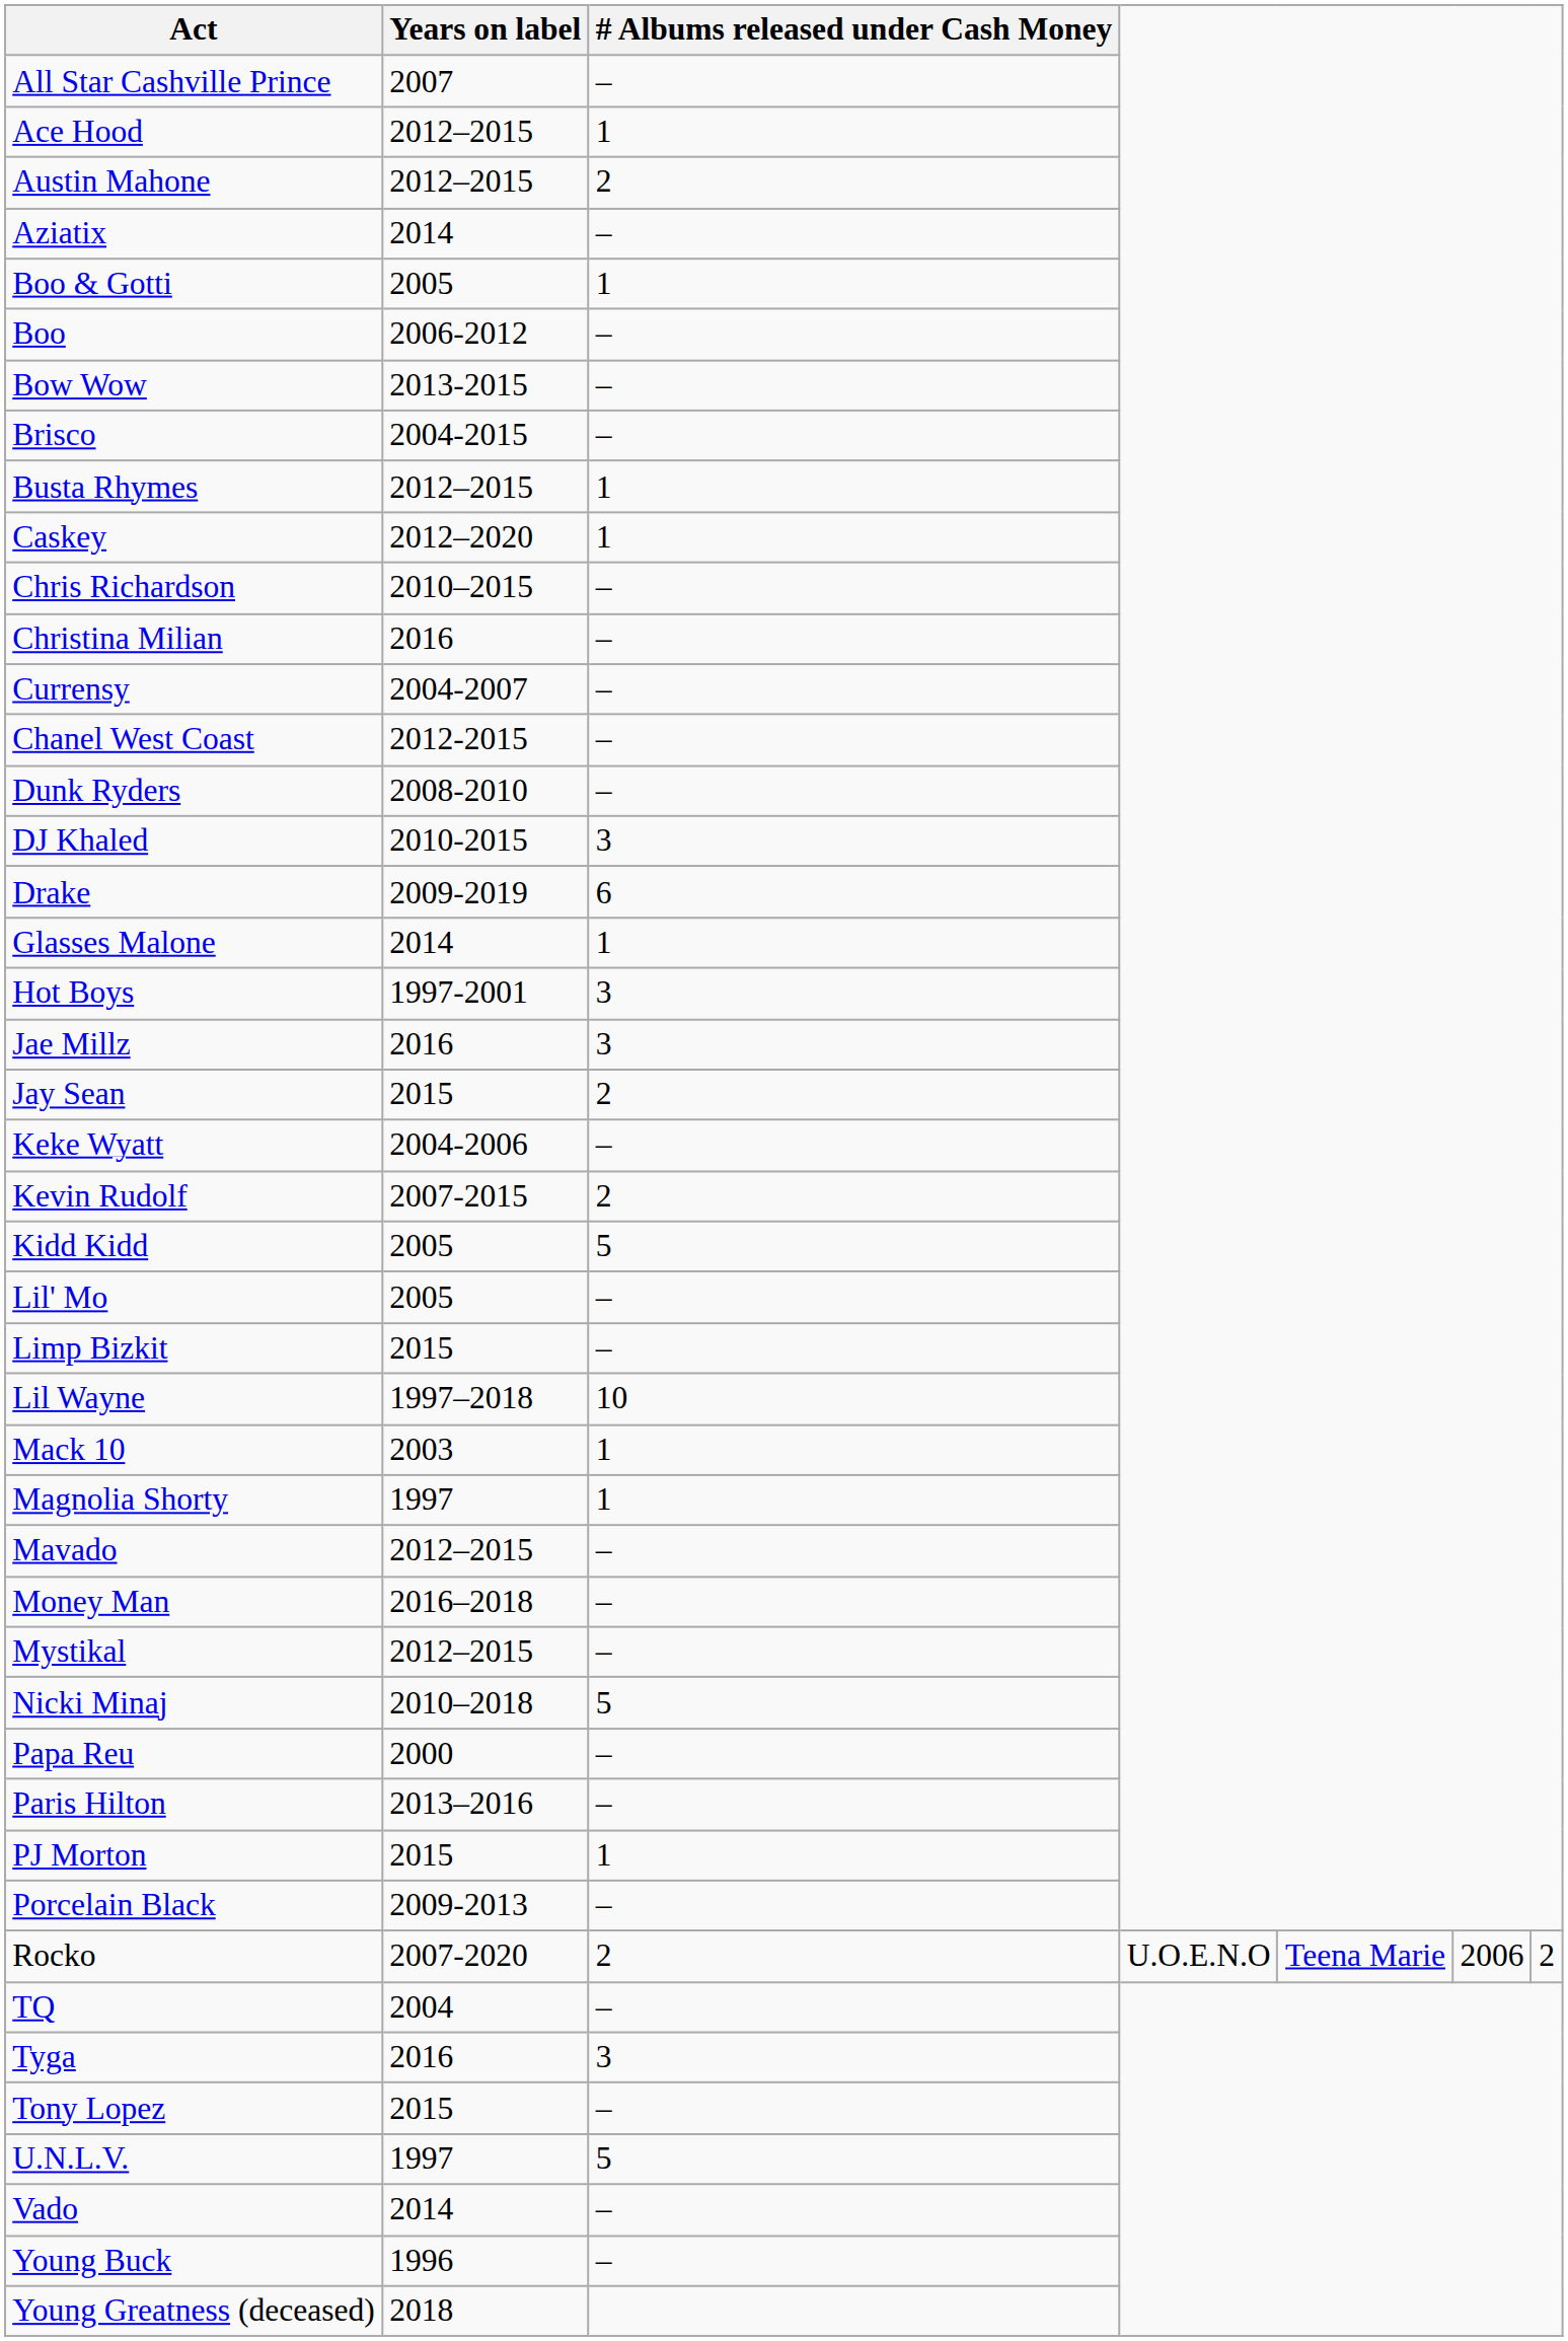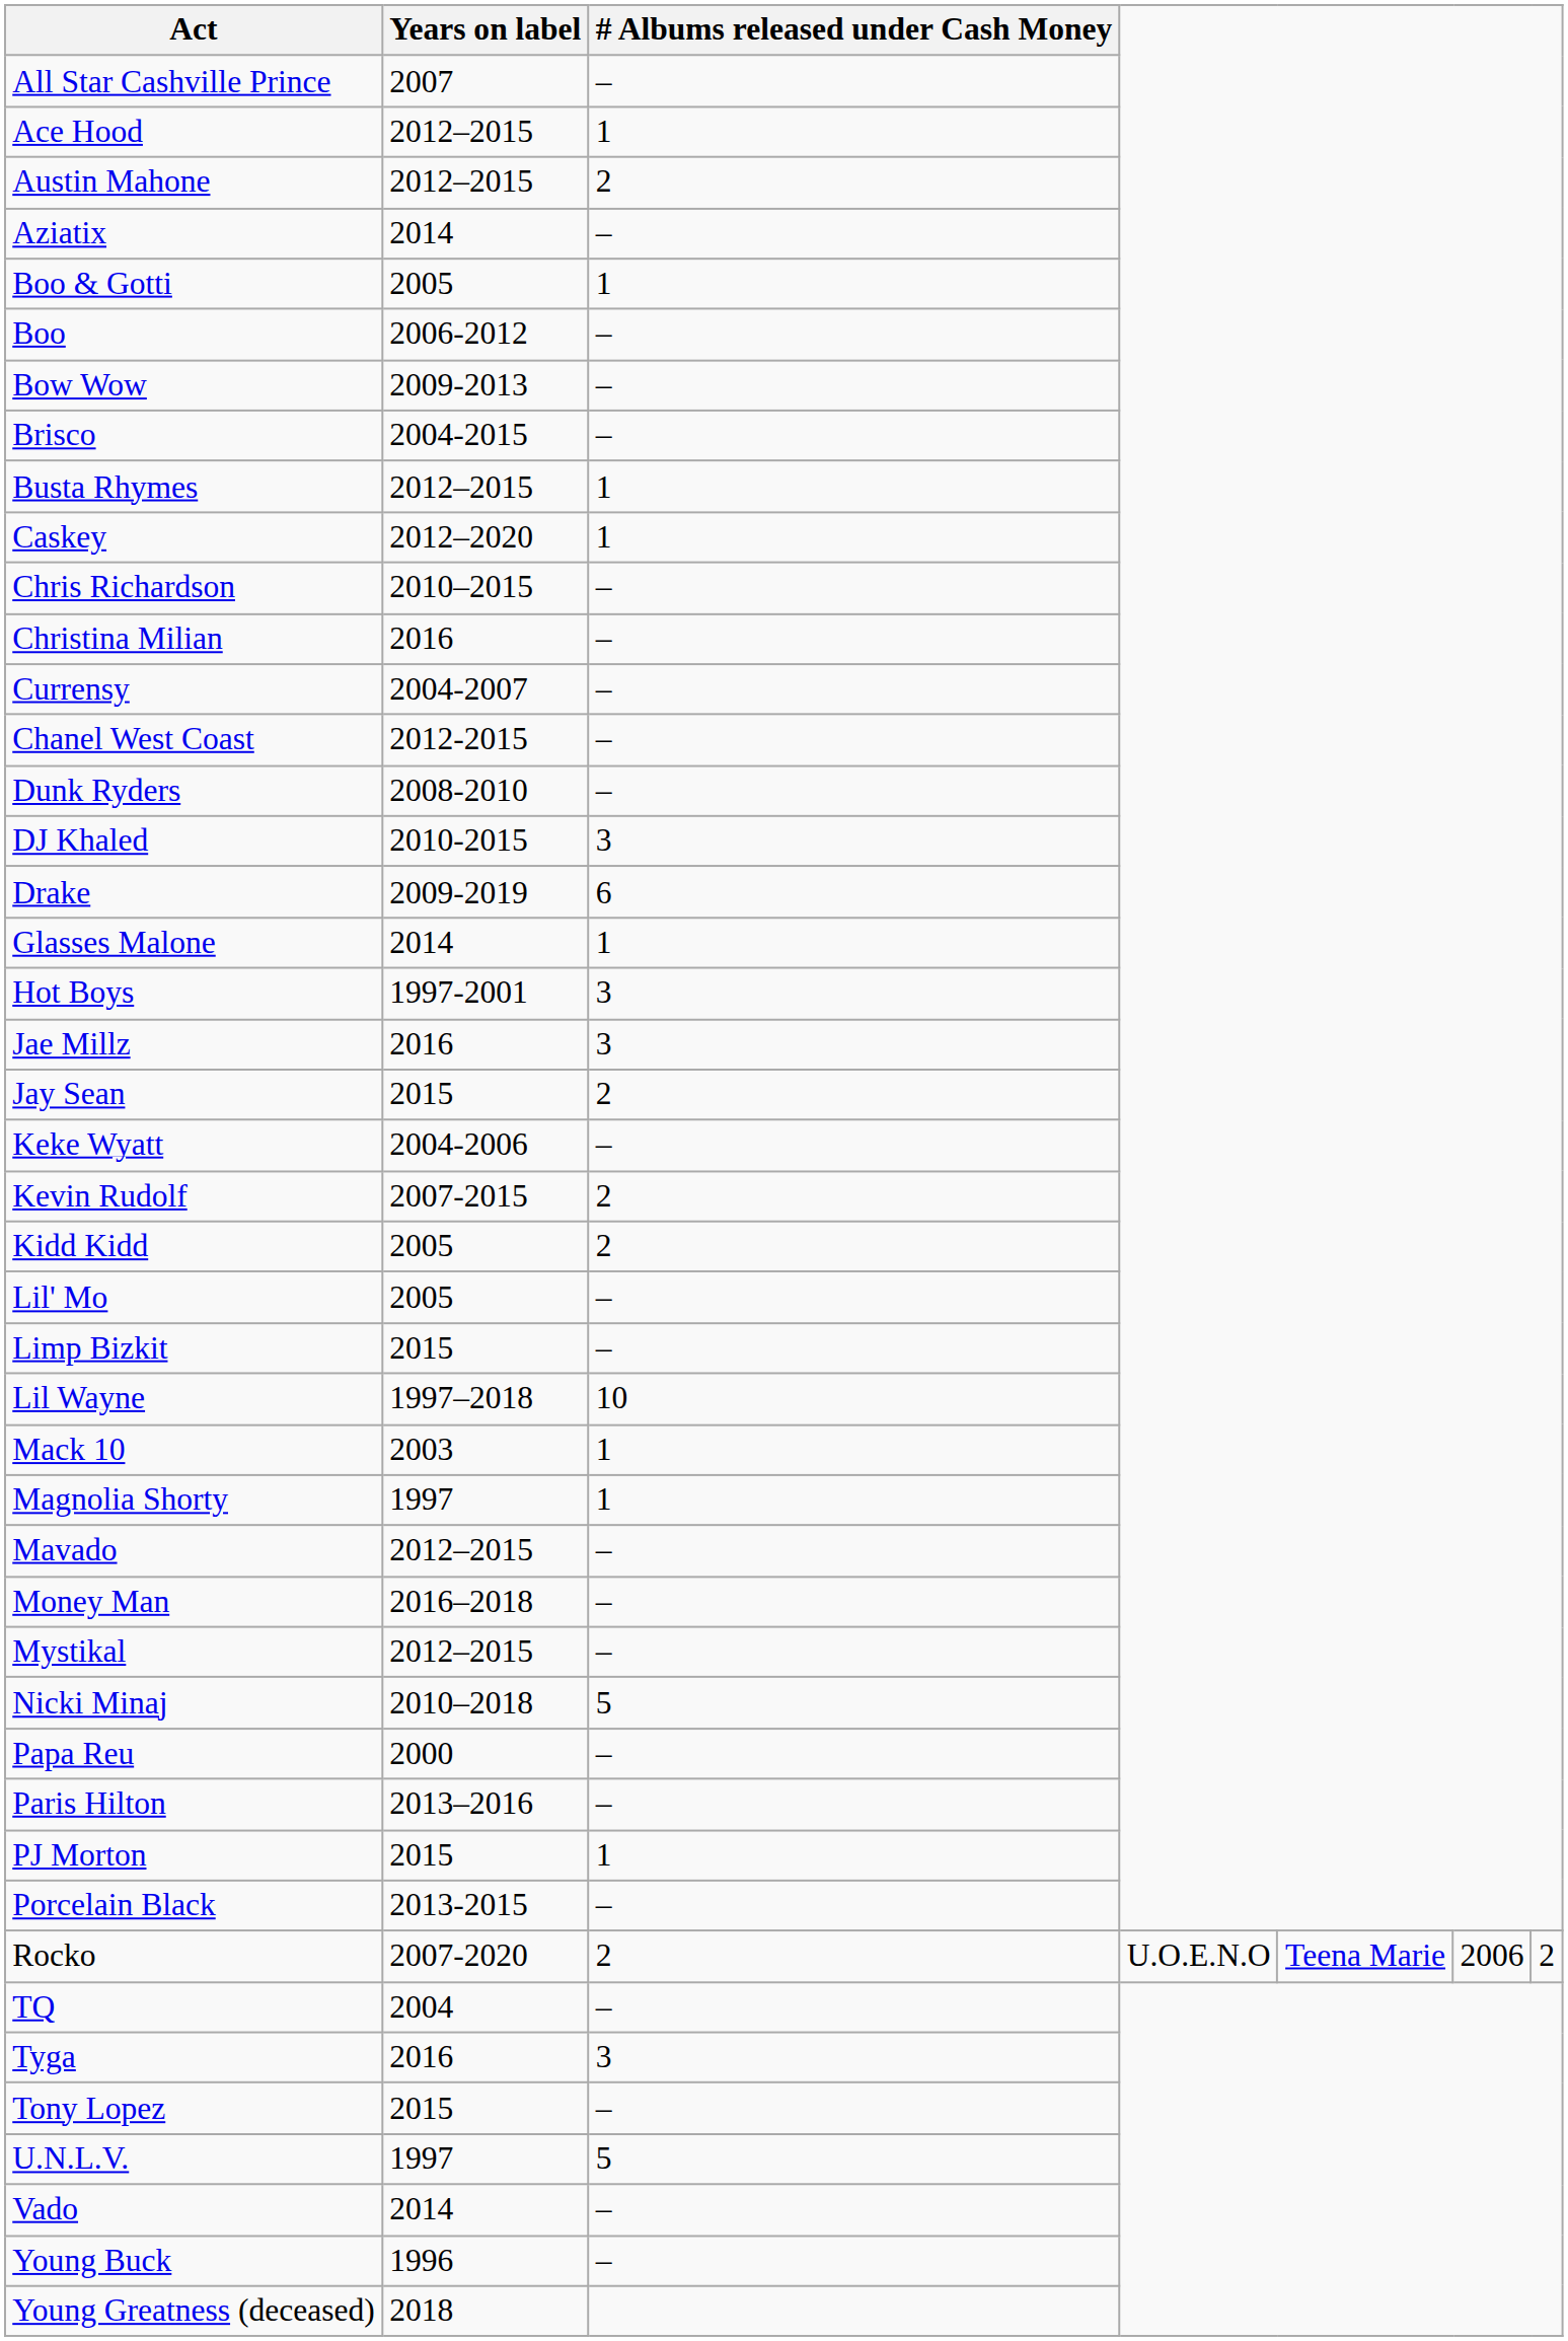 <table class="wikitable">
 <tr>
 <th>Act</th>
 <th>Years on label</th>
 <th># Albums released under Cash Money</th>
 </tr>
 <tr>
 <td><a href='#'>All Star Cashville Prince</a></td>
 <td>2007</td>
 <td>–</td>
 </tr>
 <tr>
 <td><a href='#'>Ace Hood</a></td>
 <td>2012–2015</td>
 <td>1</td>
 </tr>
 <tr>
 <td><a href='#'>Austin Mahone</a></td>
 <td>2012–2015</td>
 <td>2</td>
 </tr>
 <tr>
 <td><a href='#'>Aziatix</a></td>
 <td>2014</td>
 <td>–</td>
 </tr>
 <tr>
 <td><a href='#'>Boo & Gotti</a></td>
 <td>2005</td>
 <td>1</td>
 </tr>
 <tr>
 <td><a href='#'>Boo</a></td>
 <td>2006-2012</td>
 <td>–</td>
 </tr>
 <tr>
 <td><a href='#'>Bow Wow</a></td>
-<td>2013-2015</td>
+<td>2009-2013</td>
 <td>–</td>
 </tr>
 <tr>
 <td><a href='#'>Brisco</a></td>
 <td>2004-2015</td>
 <td>–</td>
 </tr>
 <tr>
 <td><a href='#'>Busta Rhymes</a></td>
 <td>2012–2015</td>
 <td>1</td>
 </tr>
 <tr>
 <td><a href='#'>Caskey</a></td>
 <td>2012–2020</td>
 <td>1</td>
 </tr>
 <tr>
 <td><a href='#'>Chris Richardson</a></td>
 <td>2010–2015</td>
 <td>–</td>
 </tr>
 <tr>
 <td><a href='#'>Christina Milian</a></td>
 <td>2016</td>
 <td>–</td>
 </tr>
 <tr>
 <td><a href='#'>Currensy</a></td>
 <td>2004-2007</td>
 <td>–</td>
 </tr>
 <tr>
 <td><a href='#'>Chanel West Coast</a></td>
 <td>2012-2015</td>
 <td>–</td>
 </tr>
 <tr>
 <td><a href='#'>Dunk Ryders</a></td>
 <td>2008-2010</td>
 <td>–</td>
 </tr>
 <tr>
 <td><a href='#'>DJ Khaled</a></td>
 <td>2010-2015</td>
 <td>3</td>
 </tr>
 <tr>
 <td><a href='#'>Drake</a></td>
 <td>2009-2019</td>
 <td>6</td>
 </tr>
 <tr>
 <td><a href='#'>Glasses Malone</a></td>
 <td>2014</td>
 <td>1</td>
 </tr>
 <tr>
 <td><a href='#'>Hot Boys</a></td>
 <td>1997-2001</td>
 <td>3</td>
 </tr>
 <tr>
 <td><a href='#'>Jae Millz</a></td>
 <td>2016</td>
 <td>3</td>
 </tr>
 <tr>
 <td><a href='#'>Jay Sean</a></td>
 <td>2015</td>
 <td>2</td>
 </tr>
 <tr>
 <td><a href='#'>Keke Wyatt</a></td>
 <td>2004-2006</td>
 <td>–</td>
 </tr>
 <tr>
 <td><a href='#'>Kevin Rudolf</a></td>
 <td>2007-2015</td>
 <td>2</td>
 </tr>
 <tr>
 <td><a href='#'>Kidd Kidd</a></td>
 <td>2005</td>
-<td>5</td>
+<td>2</td>
 </tr>
 <tr>
 <td><a href='#'>Lil' Mo</a></td>
 <td>2005</td>
 <td>–</td>
 </tr>
 <tr>
 <td><a href='#'>Limp Bizkit</a></td>
 <td>2015</td>
 <td>–</td>
 </tr>
 <tr>
 <td><a href='#'>Lil Wayne</a></td>
 <td>1997–2018</td>
 <td>10</td>
 </tr>
 <tr>
 <td><a href='#'>Mack 10</a></td>
 <td>2003</td>
 <td>1</td>
 </tr>
 <tr>
 <td><a href='#'>Magnolia Shorty</a></td>
 <td>1997</td>
 <td>1</td>
 </tr>
 <tr>
 <td><a href='#'>Mavado</a></td>
 <td>2012–2015</td>
 <td>–</td>
 </tr>
 <tr>
 <td><a href='#'>Money Man</a></td>
 <td>2016–2018</td>
 <td>–</td>
 </tr>
 <tr>
 <td><a href='#'>Mystikal</a></td>
 <td>2012–2015</td>
 <td>–</td>
 </tr>
 <tr>
 <td><a href='#'>Nicki Minaj</a></td>
 <td>2010–2018</td>
 <td>5</td>
 </tr>
 <tr>
 <td><a href='#'>Papa Reu</a></td>
 <td>2000</td>
 <td>–</td>
 </tr>
 <tr>
 <td><a href='#'>Paris Hilton</a></td>
 <td>2013–2016</td>
 <td>–</td>
 </tr>
 <tr>
 <td><a href='#'>PJ Morton</a></td>
 <td>2015</td>
 <td>1</td>
 </tr>
 <tr>
 <td><a href='#'>Porcelain Black</a></td>
-<td>2009-2013</td>
+<td>2013-2015</td>
 <td>–</td>
 </tr>
 <tr>
 <td>Rocko</td>
 <td>2007-2020</td>
 <td>2</td>
 <td>U.O.E.N.O</td>
 <td><a href='#'>Teena Marie</a></td>
 <td>2006</td>
 <td>2</td>
 </tr>
 <tr>
 <td><a href='#'>TQ</a></td>
 <td>2004</td>
 <td>–</td>
 </tr>
 <tr>
 <td><a href='#'>Tyga</a></td>
 <td>2016</td>
 <td>3</td>
 </tr>
 <tr>
 <td><a href='#'>Tony Lopez</a></td>
 <td>2015</td>
 <td>–</td>
 </tr>
 <tr>
 <td><a href='#'>U.N.L.V.</a></td>
 <td>1997</td>
 <td>5</td>
 </tr>
 <tr>
 <td><a href='#'>Vado</a></td>
 <td>2014</td>
 <td>–</td>
 </tr>
 <tr>
 <td><a href='#'>Young Buck</a></td>
 <td>1996</td>
 <td>–</td>
 </tr>
 <tr>
 <td><a href='#'>Young Greatness</a> (deceased)</td>
 <td>2018</td>
 <td></td>
 </tr>
 </table>
